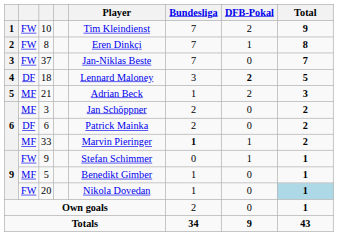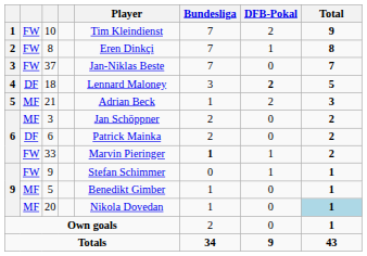 <table class="wikitable" style="text-align:center">
 <tr>
 <th width=15></th>
 <th width=15></th>
 <th width=15></th>
 <th width=15></th>
 <th width=145>Player</th>
 <th width=80><strong><a href='#'>Bundesliga</a></strong></th>
 <th width=80><strong><a href='#'>DFB-Pokal</a></strong></th>
 <th width=80>Total</th>
 </tr>
 <tr>
 <th>1</th>
 <td align=center><a href='#'>FW</a></td>
 <td align=center>10</td>
 <td></td>
 <td><a href='#'>Tim Kleindienst</a></td>
 <td>7</td>
 <td>2</td>
 <td><strong>9</strong></td>
 </tr>
 <tr>
 <th>2</th>
 <td align=center><a href='#'>FW</a></td>
 <td align=center>8</td>
 <td></td>
 <td><a href='#'>Eren Dinkçi</a></td>
 <td>7</td>
 <td>1</td>
 <td><strong>8</strong></td>
 </tr>
 <tr>
 <th>3</th>
 <td align=center><a href='#'>FW</a></td>
 <td align=center>37</td>
 <td></td>
 <td><a href='#'>Jan-Niklas Beste</a></td>
 <td>7</td>
 <td>0</td>
 <td><strong>7</strong></td>
 </tr>
 <tr>
 <th>4</th>
 <td align=center><a href='#'>DF</a></td>
 <td align=center>18</td>
 <td></td>
 <td><a href='#'>Lennard Maloney</a></td>
 <td>3</td>
 <td><strong>2</strong></td>
 <td><strong>5</strong></td>
 </tr>
 <tr>
 <th>5</th>
 <td align=center><a href='#'>MF</a></td>
 <td align=center>21</td>
 <td></td>
 <td><a href='#'>Adrian Beck</a></td>
 <td>1</td>
 <td>2</td>
 <td><strong>3</strong></td>
 </tr>
 <tr>
 <th rowspan=3>6</th>
 <td align=center><a href='#'>MF</a></td>
 <td align=center>3</td>
 <td></td>
 <td><a href='#'>Jan Schöppner</a></td>
 <td>2</td>
 <td>0</td>
 <td><strong>2</strong></td>
 </tr>
 <tr>
 <td align=center><a href='#'>DF</a></td>
 <td align=center>6</td>
 <td></td>
 <td><a href='#'>Patrick Mainka</a></td>
 <td>2</td>
 <td>0</td>
 <td><strong>2</strong></td>
 </tr>
 <tr>
-<td align=center><a href='#'>MF</a></td>
+<td align=center><a href='#'>FW</a></td>
 <td align=center>33</td>
 <td></td>
 <td><a href='#'>Marvin Pieringer</a></td>
 <td><strong>1</strong></td>
 <td>1</td>
 <td><strong>2</strong></td>
 </tr>
 <tr>
 <th rowspan=3>9</th>
 <td align=center><a href='#'>FW</a></td>
 <td align=center>9</td>
 <td></td>
 <td><a href='#'>Stefan Schimmer</a></td>
 <td>0</td>
 <td>1</td>
 <td><strong>1</strong></td>
 </tr>
 <tr>
 <td align=center><a href='#'>MF</a></td>
 <td align=center>5</td>
 <td></td>
 <td><a href='#'>Benedikt Gimber</a></td>
 <td>1</td>
 <td>0</td>
 <td><strong>1</strong></td>
 </tr>
 <tr>
-<td align=center><a href='#'>FW</a></td>
+<td align=center><a href='#'>MF</a></td>
 <td align=center>20</td>
 <td></td>
 <td><a href='#'>Nikola Dovedan</a></td>
 <td>1</td>
 <td>0</td>
 <td style="background: lightblue;"><strong>1</strong></td>
 </tr>
 <tr>
 <td colspan=5><strong>Own goals</strong></td>
 <td>2</td>
 <td>0</td>
 <td><strong>1</strong></td>
 </tr>
 <tr>
 <td colspan=5><strong>Totals</strong></td>
 <td><strong>34</strong></td>
 <td><strong>9</strong></td>
 <td><strong>43</strong></td>
 </tr>
 </table>
